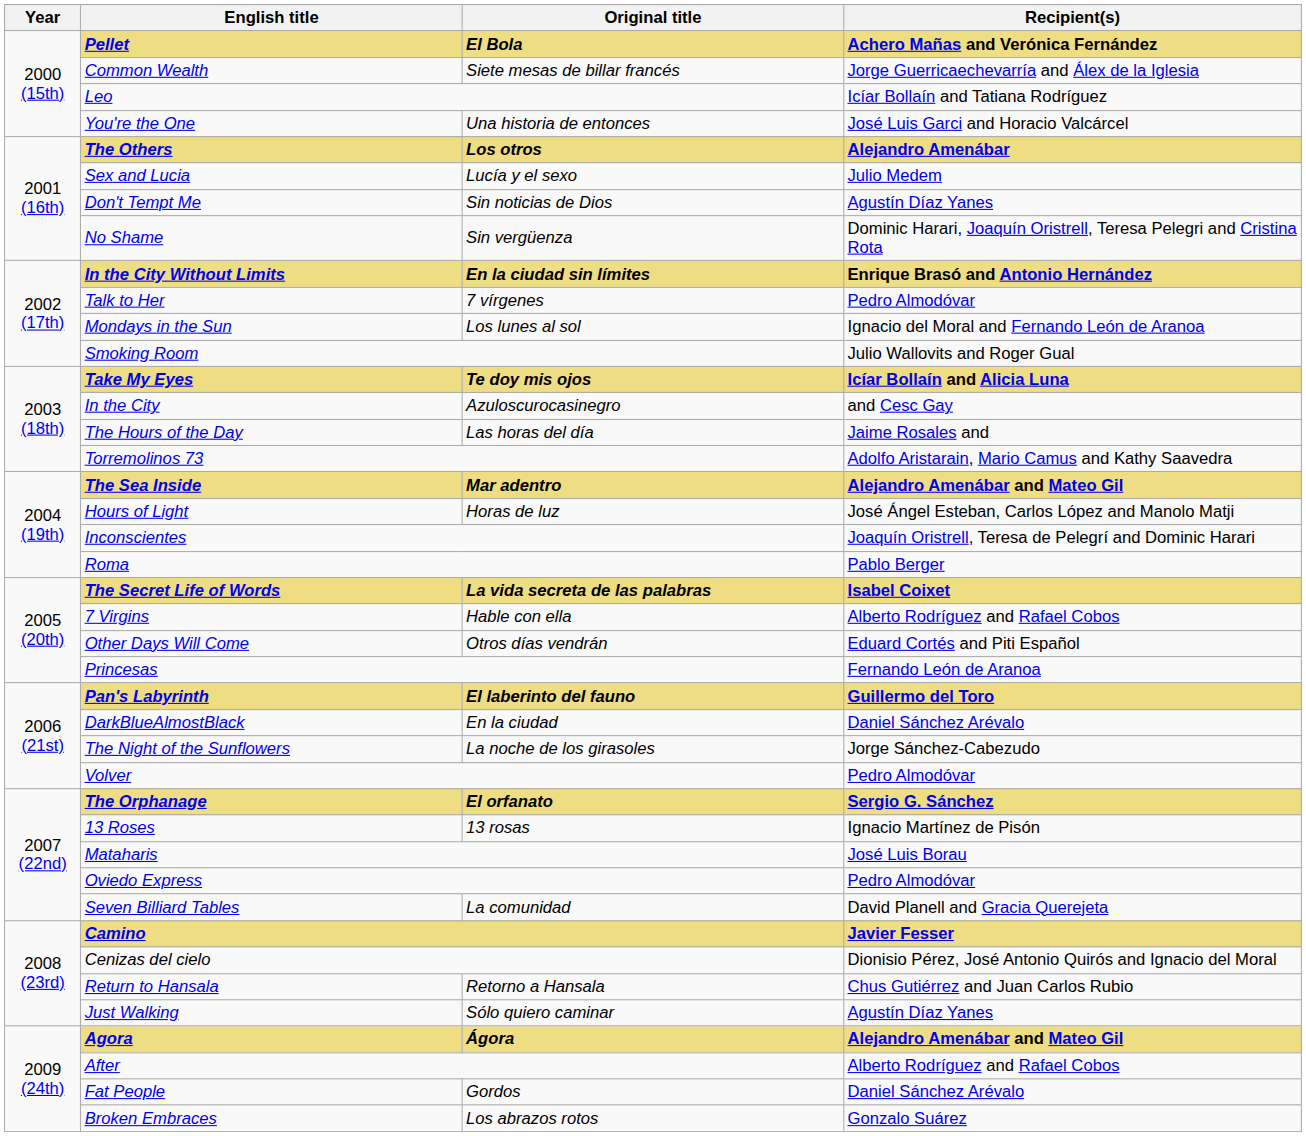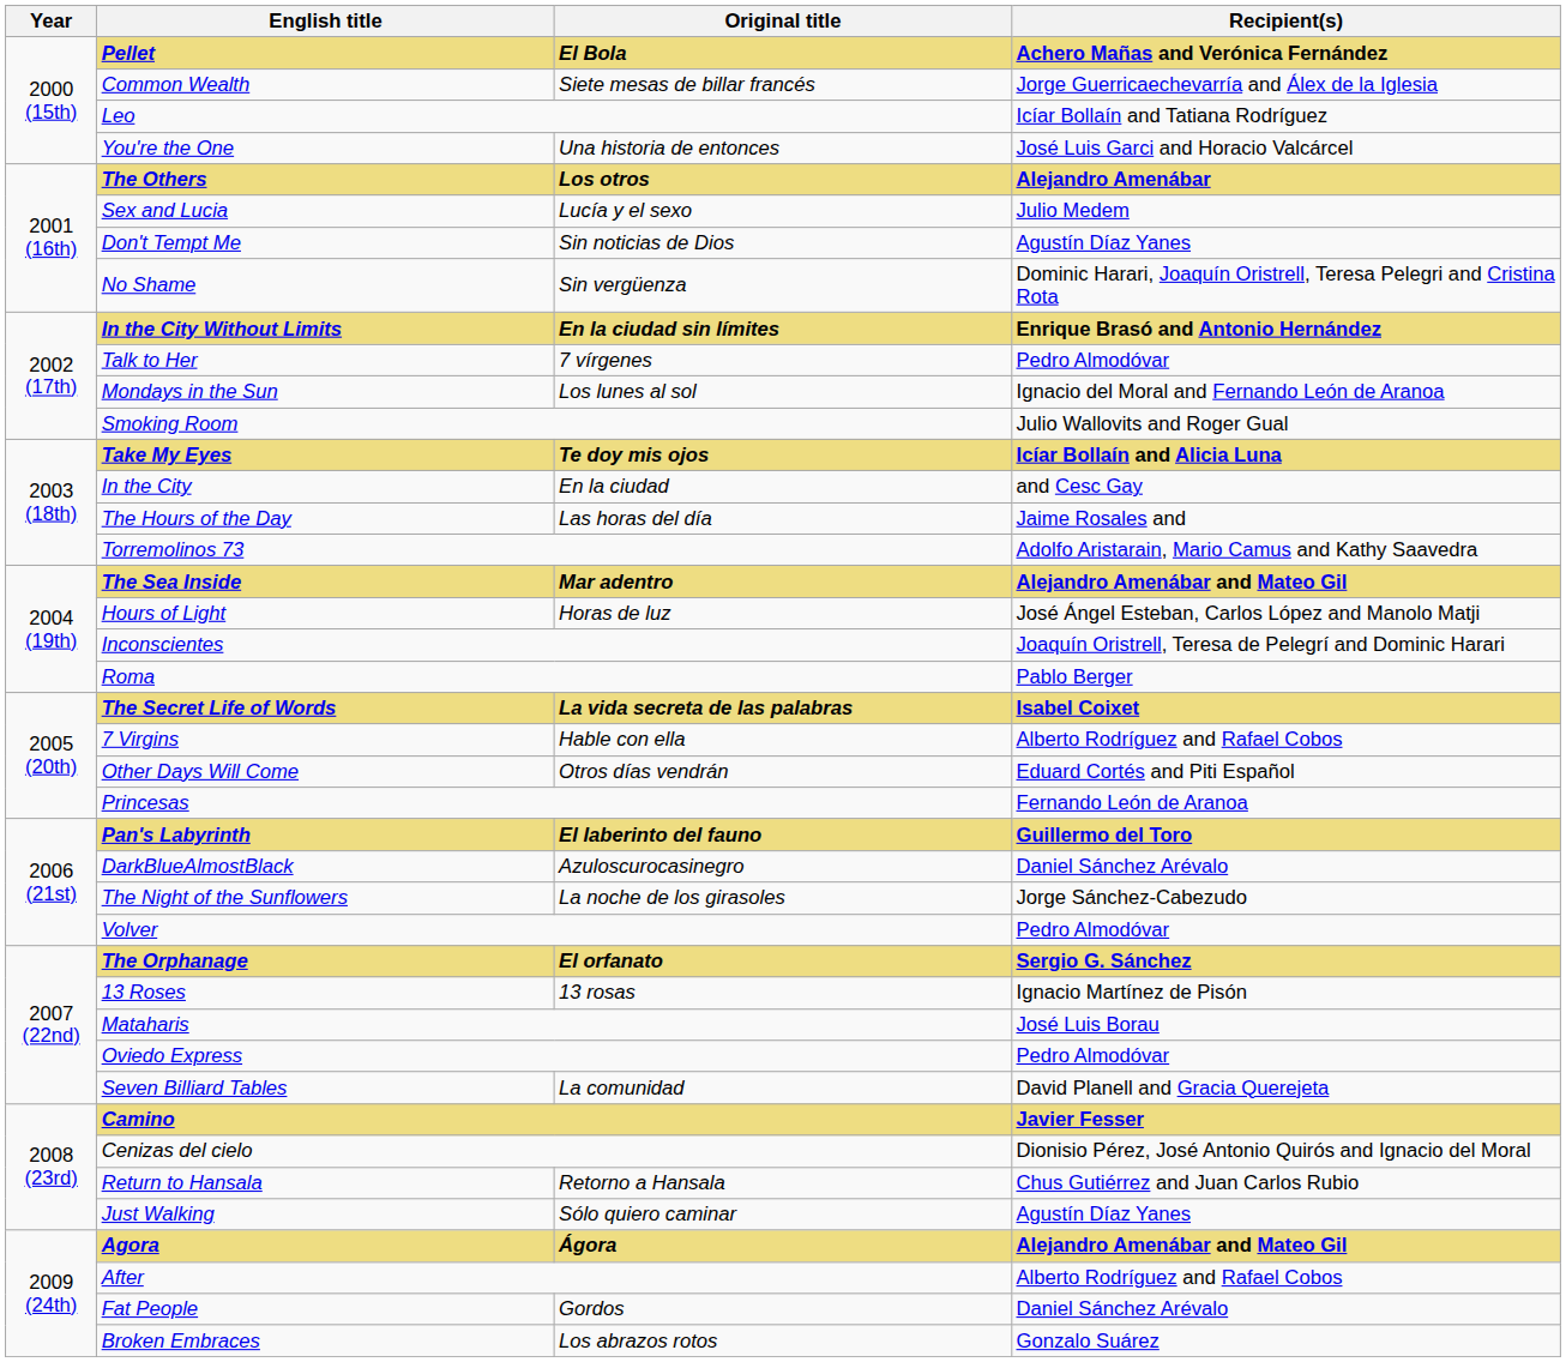 <table class="wikitable sortable" style="text-align:left;"style="width:95%">
 <tr>
 <th scope="col" style="width:5%;">Year</th>
 <th scope="col" style="width:25%;">English title</th>
 <th scope="col" style="width:25%;">Original title</th>
 <th scope="col" style="width:30%;">Recipient(s)</th>
 </tr>
 <tr>
 <td rowspan="4" style="text-align:center;">2000<br><a href='#'>(15th)</a></td>
 <td style="background:#eedd82;"><strong><em><a href='#'>Pellet</a></em></strong></td>
 <td style="background:#eedd82;"><strong><em>El Bola</em></strong></td>
 <td style="background:#eedd82;"><strong><a href='#'>Achero Mañas</a> and Verónica Fernández</strong></td>
 </tr>
 <tr>
 <td><em><a href='#'>Common Wealth</a></em></td>
 <td><em>Siete mesas de billar francés</em></td>
 <td><a href='#'>Jorge Guerricaechevarría</a> and <a href='#'>Álex de la Iglesia</a></td>
 </tr>
 <tr>
 <td colspan="2"><em><a href='#'>Leo</a></em></td>
 <td><a href='#'>Icíar Bollaín</a> and Tatiana Rodríguez</td>
 </tr>
 <tr>
 <td><em><a href='#'>You're the One</a></em></td>
 <td><em>Una historia de entonces</em></td>
 <td><a href='#'>José Luis Garci</a> and Horacio Valcárcel</td>
 </tr>
 <tr>
 <td rowspan="4" style="text-align:center;">2001<br><a href='#'>(16th)</a></td>
 <td style="background:#eedd82;"><strong><em><a href='#'>The Others</a></em></strong></td>
 <td style="background:#eedd82;"><strong><em>Los otros</em></strong></td>
 <td style="background:#eedd82;"><strong><a href='#'>Alejandro Amenábar</a></strong></td>
 </tr>
 <tr>
 <td><em><a href='#'>Sex and Lucia</a></em></td>
 <td><em>Lucía y el sexo</em></td>
 <td><a href='#'>Julio Medem</a></td>
 </tr>
 <tr>
 <td><em><a href='#'>Don't Tempt Me</a></em></td>
 <td><em>Sin noticias de Dios</em></td>
 <td><a href='#'>Agustín Díaz Yanes</a></td>
 </tr>
 <tr>
 <td><em><a href='#'>No Shame</a></em></td>
 <td><em>Sin vergüenza</em></td>
 <td>Dominic Harari, <a href='#'>Joaquín Oristrell</a>, Teresa Pelegri and <a href='#'>Cristina Rota</a></td>
 </tr>
 <tr>
 <td rowspan="4" style="text-align:center;">2002<br><a href='#'>(17th)</a></td>
 <td style="background:#eedd82;"><strong><em><a href='#'>In the City Without Limits</a></em></strong></td>
 <td style="background:#eedd82;"><strong><em>En la ciudad sin límites</em></strong></td>
 <td style="background:#eedd82;"><strong>Enrique Brasó and <a href='#'>Antonio Hernández</a></strong></td>
 </tr>
 <tr>
 <td><em><a href='#'>Talk to Her</a></em></td>
 <td><em>7 vírgenes</em></td>
 <td><a href='#'>Pedro Almodóvar</a></td>
 </tr>
 <tr>
 <td><em><a href='#'>Mondays in the Sun</a></em></td>
 <td><em>Los lunes al sol</em></td>
 <td>Ignacio del Moral and <a href='#'>Fernando León de Aranoa</a></td>
 </tr>
 <tr>
 <td colspan="2"><em><a href='#'>Smoking Room</a></em></td>
 <td>Julio Wallovits and Roger Gual</td>
 </tr>
 <tr>
 <td rowspan="4" style="text-align:center;">2003<br><a href='#'>(18th)</a></td>
 <td style="background:#eedd82;"><strong><em><a href='#'>Take My Eyes</a></em></strong></td>
 <td style="background:#eedd82;"><strong><em>Te doy mis ojos</em></strong></td>
 <td style="background:#eedd82;"><strong><a href='#'>Icíar Bollaín</a> and <a href='#'>Alicia Luna</a></strong></td>
 </tr>
 <tr>
 <td><em><a href='#'>In the City</a></em></td>
-<td><em>Azuloscurocasinegro</em></td>
+<td><em>En la ciudad</em></td>
 <td> and <a href='#'>Cesc Gay</a></td>
 </tr>
 <tr>
 <td><em><a href='#'>The Hours of the Day</a></em></td>
 <td><em>Las horas del día</em></td>
 <td><a href='#'>Jaime Rosales</a> and </td>
 </tr>
 <tr>
 <td colspan="2"><em><a href='#'>Torremolinos 73</a></em></td>
 <td><a href='#'>Adolfo Aristarain</a>, <a href='#'>Mario Camus</a> and Kathy Saavedra</td>
 </tr>
 <tr>
 <td rowspan="4" style="text-align:center;">2004<br><a href='#'>(19th)</a></td>
 <td style="background:#eedd82;"><strong><em><a href='#'>The Sea Inside</a></em></strong></td>
 <td style="background:#eedd82;"><strong><em>Mar adentro</em></strong></td>
 <td style="background:#eedd82;"><strong><a href='#'>Alejandro Amenábar</a> and <a href='#'>Mateo Gil</a></strong></td>
 </tr>
 <tr>
 <td><em><a href='#'>Hours of Light</a></em></td>
 <td><em>Horas de luz</em></td>
 <td>José Ángel Esteban, Carlos López and Manolo Matji</td>
 </tr>
 <tr>
 <td colspan="2"><em><a href='#'>Inconscientes</a></em></td>
 <td><a href='#'>Joaquín Oristrell</a>, Teresa de Pelegrí and Dominic Harari</td>
 </tr>
 <tr>
 <td colspan="2"><em><a href='#'>Roma</a></em></td>
 <td><a href='#'>Pablo Berger</a></td>
 </tr>
 <tr>
 <td rowspan="4" style="text-align:center;">2005<br><a href='#'>(20th)</a></td>
 <td style="background:#eedd82;"><strong><em><a href='#'>The Secret Life of Words</a></em></strong></td>
 <td style="background:#eedd82;"><strong><em>La vida secreta de las palabras</em></strong></td>
 <td style="background:#eedd82;"><strong><a href='#'>Isabel Coixet</a></strong></td>
 </tr>
 <tr>
 <td><em><a href='#'>7 Virgins</a></em></td>
 <td><em>Hable con ella</em></td>
 <td><a href='#'>Alberto Rodríguez</a> and <a href='#'>Rafael Cobos</a></td>
 </tr>
 <tr>
 <td><em><a href='#'>Other Days Will Come</a></em></td>
 <td><em>Otros días vendrán</em></td>
 <td><a href='#'>Eduard Cortés</a> and Piti Español</td>
 </tr>
 <tr>
 <td colspan="2"><em><a href='#'>Princesas</a></em></td>
 <td><a href='#'>Fernando León de Aranoa</a></td>
 </tr>
 <tr>
 <td rowspan="4" style="text-align:center;">2006<br><a href='#'>(21st)</a></td>
 <td style="background:#eedd82;"><strong><em><a href='#'>Pan's Labyrinth</a></em></strong></td>
 <td style="background:#eedd82;"><strong><em>El laberinto del fauno</em></strong></td>
 <td style="background:#eedd82;"><strong><a href='#'>Guillermo del Toro</a></strong></td>
 </tr>
 <tr>
 <td><em><a href='#'>DarkBlueAlmostBlack</a></em></td>
-<td><em>En la ciudad</em></td>
+<td><em>Azuloscurocasinegro</em></td>
 <td><a href='#'>Daniel Sánchez Arévalo</a></td>
 </tr>
 <tr>
 <td><em><a href='#'>The Night of the Sunflowers</a></em></td>
 <td><em>La noche de los girasoles</em></td>
 <td>Jorge Sánchez-Cabezudo</td>
 </tr>
 <tr>
 <td colspan="2"><em><a href='#'>Volver</a></em></td>
 <td><a href='#'>Pedro Almodóvar</a></td>
 </tr>
 <tr>
 <td rowspan="5" style="text-align:center;">2007<br><a href='#'>(22nd)</a></td>
 <td style="background:#eedd82;"><strong><em><a href='#'>The Orphanage</a></em></strong></td>
 <td style="background:#eedd82;"><strong><em>El orfanato</em></strong></td>
 <td style="background:#eedd82;"><strong><a href='#'>Sergio G. Sánchez</a></strong></td>
 </tr>
 <tr>
 <td><em><a href='#'>13 Roses</a></em></td>
 <td><em>13 rosas</em></td>
 <td>Ignacio Martínez de Pisón</td>
 </tr>
 <tr>
 <td colspan="2"><em><a href='#'>Mataharis</a></em></td>
 <td><a href='#'>José Luis Borau</a></td>
 </tr>
 <tr>
 <td colspan="2"><em><a href='#'>Oviedo Express</a></em></td>
 <td><a href='#'>Pedro Almodóvar</a></td>
 </tr>
 <tr>
 <td><em><a href='#'>Seven Billiard Tables</a></em></td>
 <td><em>La comunidad</em></td>
 <td>David Planell and <a href='#'>Gracia Querejeta</a></td>
 </tr>
 <tr>
 <td rowspan="4" style="text-align:center;">2008<br><a href='#'>(23rd)</a></td>
 <td colspan="2" style="background:#eedd82;"><strong><em><a href='#'>Camino</a></em></strong></td>
 <td style="background:#eedd82;"><strong><a href='#'>Javier Fesser</a></strong></td>
 </tr>
 <tr>
 <td colspan="2"><em>Cenizas del cielo</em></td>
 <td>Dionisio Pérez, José Antonio Quirós and Ignacio del Moral</td>
 </tr>
 <tr>
 <td><em><a href='#'>Return to Hansala</a></em></td>
 <td><em>Retorno a Hansala</em></td>
 <td><a href='#'>Chus Gutiérrez</a> and Juan Carlos Rubio</td>
 </tr>
 <tr>
 <td><em><a href='#'>Just Walking</a></em></td>
 <td><em>Sólo quiero caminar</em></td>
 <td><a href='#'>Agustín Díaz Yanes</a></td>
 </tr>
 <tr>
 <td rowspan="4" style="text-align:center;">2009<br><a href='#'>(24th)</a></td>
 <td style="background:#eedd82;"><strong><em><a href='#'>Agora</a></em></strong></td>
 <td style="background:#eedd82;"><strong><em>Ágora</em></strong></td>
 <td style="background:#eedd82;"><strong><a href='#'>Alejandro Amenábar</a> and <a href='#'>Mateo Gil</a></strong></td>
 </tr>
 <tr>
 <td colspan="2"><em><a href='#'>After</a></em></td>
 <td><a href='#'>Alberto Rodríguez</a> and <a href='#'>Rafael Cobos</a></td>
 </tr>
 <tr>
 <td><em><a href='#'>Fat People</a></em></td>
 <td><em>Gordos</em></td>
 <td><a href='#'>Daniel Sánchez Arévalo</a></td>
 </tr>
 <tr>
 <td><em><a href='#'>Broken Embraces</a></em></td>
 <td><em>Los abrazos rotos</em></td>
 <td><a href='#'>Gonzalo Suárez</a></td>
 </tr>
 <tr>
 </tr>
 </table>
